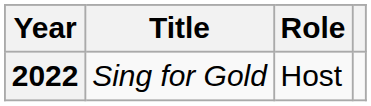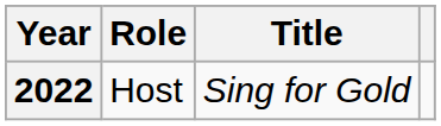 <table class="wikitable  plainrowheaders">
 <tr>
 <th scope="col">Year</th>
+<th scope="col">Role</th>
 <th scope="col">Title</th>
-<th scope="col">Role</th>
 <th scope="col" class="unsortable"></th>
 </tr>
 <tr>
 <th scope="row">2022</th>
+<td>Host</td>
 <td><em>Sing for Gold</em></td>
-<td>Host</td>
 <td></td>
 </tr>
 </table>
